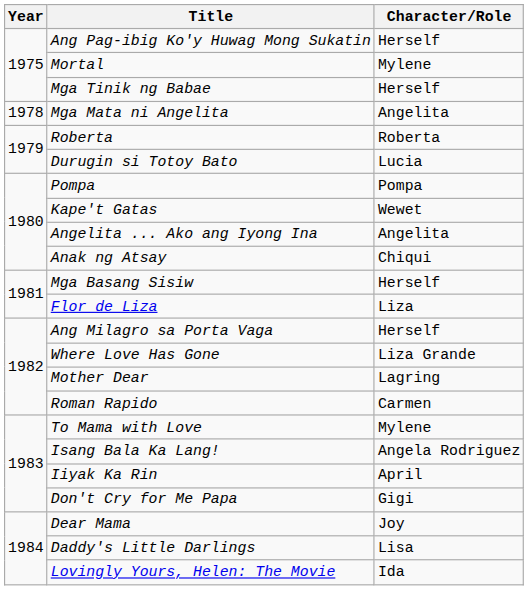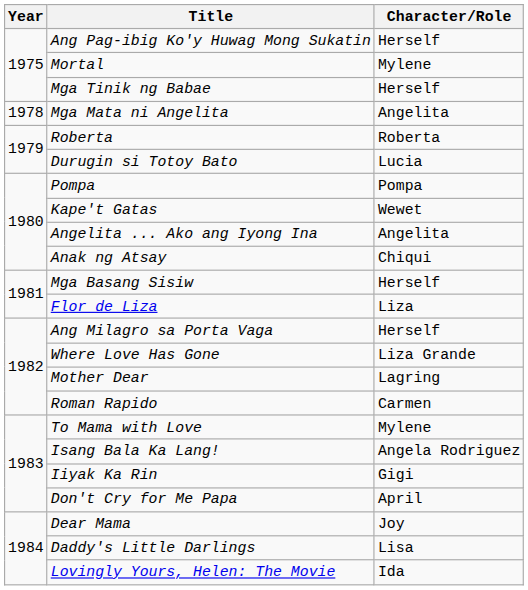 <table class="wikitable sortable">
 <tr>
 <th>Year</th>
 <th>Title</th>
 <th>Character/Role</th>
 </tr>
 <tr>
 <td rowspan="3">1975</td>
 <td><em>Ang Pag-ibig Ko'y Huwag Mong Sukatin</em></td>
 <td>Herself</td>
 </tr>
 <tr>
 <td><em>Mortal</em></td>
 <td>Mylene</td>
 </tr>
 <tr>
 <td><em>Mga Tinik ng Babae</em></td>
 <td>Herself</td>
 </tr>
 <tr>
 <td>1978</td>
 <td><em>Mga Mata ni Angelita</em></td>
 <td>Angelita</td>
 </tr>
 <tr>
 <td rowspan="2">1979</td>
 <td><em>Roberta</em></td>
 <td>Roberta</td>
 </tr>
 <tr>
 <td><em>Durugin si Totoy Bato</em></td>
 <td>Lucia</td>
 </tr>
 <tr>
 <td rowspan="4">1980</td>
 <td><em>Pompa</em></td>
 <td>Pompa</td>
 </tr>
 <tr>
 <td><em>Kape't Gatas</em></td>
 <td>Wewet</td>
 </tr>
 <tr>
 <td><em>Angelita ... Ako ang Iyong Ina</em></td>
 <td>Angelita</td>
 </tr>
 <tr>
 <td><em>Anak ng Atsay</em></td>
 <td>Chiqui</td>
 </tr>
 <tr>
 <td rowspan="2">1981</td>
 <td><em>Mga Basang Sisiw</em></td>
 <td>Herself</td>
 </tr>
 <tr>
 <td><em><a href='#'>Flor de Liza</a></em></td>
 <td>Liza</td>
 </tr>
 <tr>
 <td rowspan="4">1982</td>
 <td><em>Ang Milagro sa Porta Vaga</em></td>
 <td>Herself</td>
 </tr>
 <tr>
 <td><em>Where Love Has Gone</em></td>
 <td>Liza Grande</td>
 </tr>
 <tr>
 <td><em>Mother Dear</em></td>
 <td>Lagring</td>
 </tr>
 <tr>
 <td><em>Roman Rapido</em></td>
 <td>Carmen</td>
 </tr>
 <tr>
 <td rowspan="4">1983</td>
 <td><em>To Mama with Love</em></td>
 <td>Mylene</td>
 </tr>
 <tr>
 <td><em>Isang Bala Ka Lang!</em></td>
 <td>Angela Rodriguez</td>
 </tr>
 <tr>
 <td><em>Iiyak Ka Rin</em></td>
-<td>April</td>
+<td>Gigi</td>
 </tr>
 <tr>
 <td><em>Don't Cry for Me Papa</em></td>
-<td>Gigi</td>
+<td>April</td>
 </tr>
 <tr>
 <td rowspan="3">1984</td>
 <td><em>Dear Mama</em></td>
 <td>Joy</td>
 </tr>
 <tr>
 <td><em>Daddy's Little Darlings</em></td>
 <td>Lisa</td>
 </tr>
 <tr>
 <td><em><a href='#'>Lovingly Yours, Helen: The Movie</a></em></td>
 <td>Ida</td>
 </tr>
 </table>
